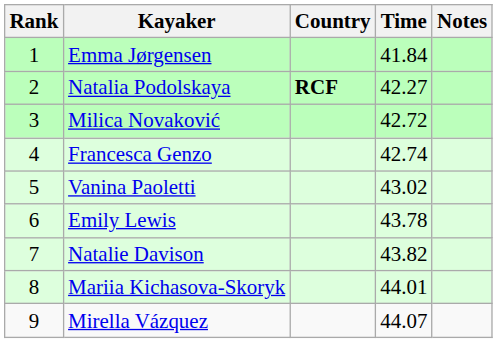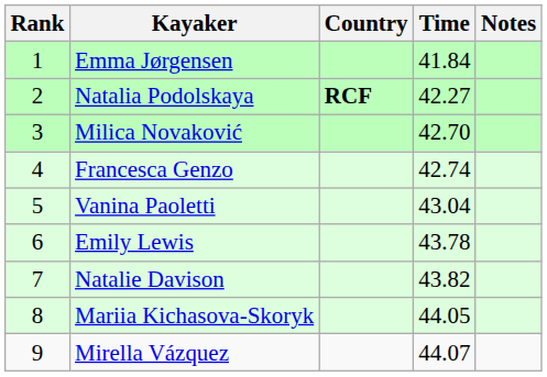 <table class="wikitable" style="text-align:center">
 <tr>
 <th>Rank</th>
 <th>Kayaker</th>
 <th>Country</th>
 <th>Time</th>
 <th>Notes</th>
 </tr>
 <tr bgcolor=bbffbb>
 <td>1</td>
 <td align="left"><a href='#'>Emma Jørgensen</a></td>
 <td align="left"></td>
 <td>41.84</td>
 <td></td>
 </tr>
 <tr bgcolor=bbffbb>
 <td>2</td>
 <td align="left"><a href='#'>Natalia Podolskaya</a></td>
 <td align="left"><strong> RCF</strong></td>
 <td>42.27</td>
 <td></td>
 </tr>
 <tr bgcolor=bbffbb>
 <td>3</td>
 <td align="left"><a href='#'>Milica Novaković</a></td>
 <td align="left"></td>
-<td>42.72</td>
+<td>42.70</td>
 <td></td>
 </tr>
 <tr bgcolor=ddffdd>
 <td>4</td>
 <td align="left"><a href='#'>Francesca Genzo</a></td>
 <td align="left"></td>
 <td>42.74</td>
 <td></td>
 </tr>
 <tr bgcolor=ddffdd>
 <td>5</td>
 <td align="left"><a href='#'>Vanina Paoletti</a></td>
 <td align="left"></td>
-<td>43.02</td>
+<td>43.04</td>
 <td></td>
 </tr>
 <tr bgcolor=ddffdd>
 <td>6</td>
 <td align="left"><a href='#'>Emily Lewis</a></td>
 <td align="left"></td>
 <td>43.78</td>
 <td></td>
 </tr>
 <tr bgcolor=ddffdd>
 <td>7</td>
 <td align="left"><a href='#'>Natalie Davison</a></td>
 <td align="left"></td>
 <td>43.82</td>
 <td></td>
 </tr>
 <tr bgcolor=ddffdd>
 <td>8</td>
 <td align="left"><a href='#'>Mariia Kichasova-Skoryk</a></td>
 <td align="left"></td>
-<td>44.01</td>
+<td>44.05</td>
 <td></td>
 </tr>
 <tr>
 <td>9</td>
 <td align="left"><a href='#'>Mirella Vázquez</a></td>
 <td align="left"></td>
 <td>44.07</td>
 <td></td>
 </tr>
 </table>
